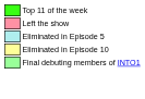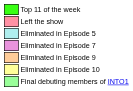 <table class="toccolours" style="font-size: 75%; white-space: nowrap;">
 <tr>
 <td style="background:#39FF14; border: 1px solid black;">      </td>
 <td>Top 11 of the week</td>
 </tr>
 <tr>
 <td style="background:#FF91A4; border: 1px solid black;">      </td>
 <td>Left the show</td>
 </tr>
 <tr>
 <td style="background:#AFEEEE; border: 1px solid black;">      </td>
 <td>Eliminated in Episode 5</td>
 </tr>
 <tr>
+<td style="background:#E993DD; border: 1px solid black;">      </td>
+<td>Eliminated in Episode 7</td>
+</tr>
+<tr>
+<td style="background:#FFCC99; border: 1px solid black;">      </td>
+<td>Eliminated in Episode 9</td>
+</tr>
+<tr>
 <td style="background:#FFFF99; border: 1px solid black;">      </td>
 <td>Eliminated in Episode 10</td>
 </tr>
 <tr>
 <td style="background:#99FF99; border: 1px solid black;">      </td>
 <td>Final debuting members of <a href='#'>INTO1</a></td>
 </tr>
 </table>
